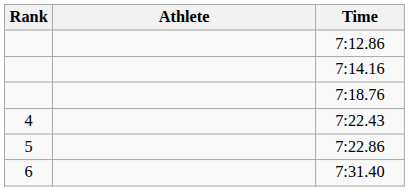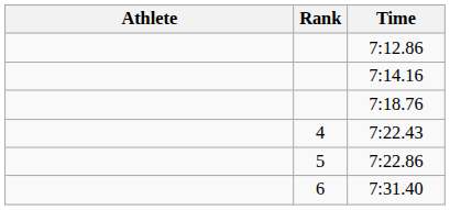 <table class=wikitable style="text-align:center">
 <tr>
+<th width=250>Athlete</th>
 <th width=40>Rank</th>
-<th width=250>Athlete</th>
 <th width=80>Time</th>
 </tr>
 <tr>
+<td align=left></td>
 <td></td>
-<td align=left></td>
 <td>7:12.86</td>
 </tr>
 <tr>
+<td align=left></td>
 <td></td>
-<td align=left></td>
 <td>7:14.16</td>
 </tr>
 <tr>
+<td align=left></td>
 <td></td>
-<td align=left></td>
 <td>7:18.76</td>
 </tr>
 <tr>
+<td align=left></td>
 <td>4</td>
-<td align=left></td>
 <td>7:22.43</td>
 </tr>
 <tr>
+<td align=left></td>
 <td>5</td>
-<td align=left></td>
 <td>7:22.86</td>
 </tr>
 <tr>
+<td align=left></td>
 <td>6</td>
-<td align=left></td>
 <td>7:31.40</td>
 </tr>
 </table>
